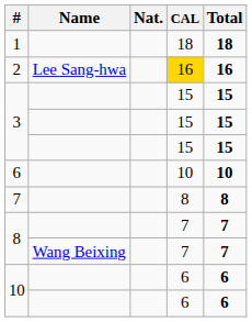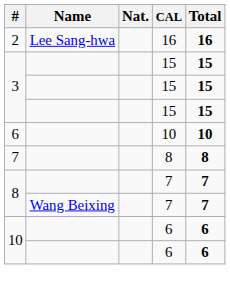 <table class="wikitable sortable" style="text-align:center;">
 <tr>
 <th>#</th>
 <th>Name</th>
 <th>Nat.</th>
 <th><small>CAL</small></th>
 <th>Total</th>
 </tr>
 <tr>
-<td>1</td>
-<td align=left></td>
-<td></td>
-<td>18</td>
-<td><strong>18</strong></td>
-</tr>
-<tr>
 <td>2</td>
 <td align=left><a href='#'>Lee Sang-hwa</a></td>
 <td></td>
-<td style="background: gold;">16</td>
+<td>16</td>
 <td><strong>16</strong></td>
 </tr>
 <tr>
 <td rowspan=3>3</td>
 <td align=left></td>
 <td></td>
 <td>15</td>
 <td><strong>15</strong></td>
 </tr>
 <tr>
 <td align=left></td>
 <td></td>
 <td>15</td>
 <td><strong>15</strong></td>
 </tr>
 <tr>
 <td align=left></td>
 <td></td>
 <td>15</td>
 <td><strong>15</strong></td>
 </tr>
 <tr>
 <td>6</td>
 <td align=left></td>
 <td></td>
 <td>10</td>
 <td><strong>10</strong></td>
 </tr>
 <tr>
 <td>7</td>
 <td align=left></td>
 <td></td>
 <td>8</td>
 <td><strong>8</strong></td>
 </tr>
 <tr>
 <td rowspan=2>8</td>
 <td align=left></td>
 <td></td>
 <td>7</td>
 <td><strong>7</strong></td>
 </tr>
 <tr>
 <td align=left><a href='#'>Wang Beixing</a></td>
 <td></td>
 <td>7</td>
 <td><strong>7</strong></td>
 </tr>
 <tr>
 <td rowspan=2>10</td>
 <td align=left></td>
 <td></td>
 <td>6</td>
 <td><strong>6</strong></td>
 </tr>
 <tr>
 <td align=left></td>
 <td></td>
 <td>6</td>
 <td><strong>6</strong></td>
 </tr>
 </table>
